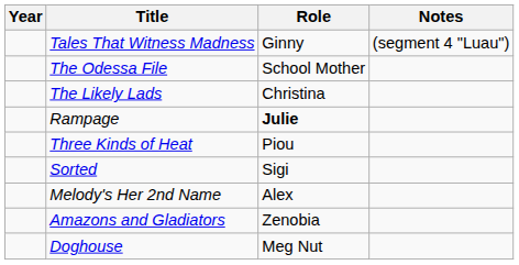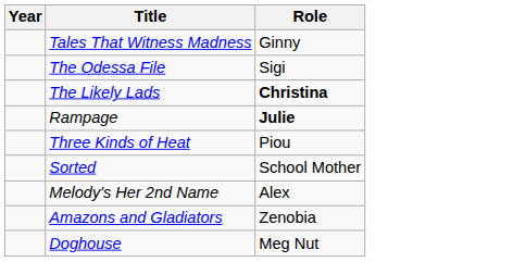 <table class="wikitable">
 <tr>
 <th>Year</th>
 <th>Title</th>
 <th>Role</th>
-<th>Notes</th>
 </tr>
 <tr>
 <td></td>
 <td><em><a href='#'>Tales That Witness Madness</a></em></td>
 <td>Ginny</td>
-<td>(segment 4 "Luau")</td>
 </tr>
 <tr>
 <td></td>
 <td><em><a href='#'>The Odessa File</a></em></td>
-<td>School Mother</td>
-<td></td>
+<td>Sigi</td>
 </tr>
 <tr>
 <td></td>
 <td><em><a href='#'>The Likely Lads</a></em></td>
-<td>Christina</td>
-<td></td>
+<td><strong>Christina</strong></td>
 </tr>
 <tr>
 <td></td>
 <td><em>Rampage</em></td>
 <td><strong>Julie</strong></td>
-<td></td>
 </tr>
 <tr>
 <td></td>
 <td><em><a href='#'>Three Kinds of Heat</a></em></td>
 <td>Piou</td>
-<td></td>
 </tr>
 <tr>
 <td></td>
 <td><em><a href='#'>Sorted</a></em></td>
-<td>Sigi</td>
-<td></td>
+<td>School Mother</td>
 </tr>
 <tr>
 <td></td>
 <td><em>Melody's Her 2nd Name</em></td>
 <td>Alex</td>
-<td></td>
 </tr>
 <tr>
 <td></td>
 <td><em><a href='#'>Amazons and Gladiators</a></em></td>
 <td>Zenobia</td>
-<td></td>
 </tr>
 <tr>
 <td></td>
 <td><em><a href='#'>Doghouse</a></em></td>
 <td>Meg Nut</td>
-<td></td>
 </tr>
 </table>
